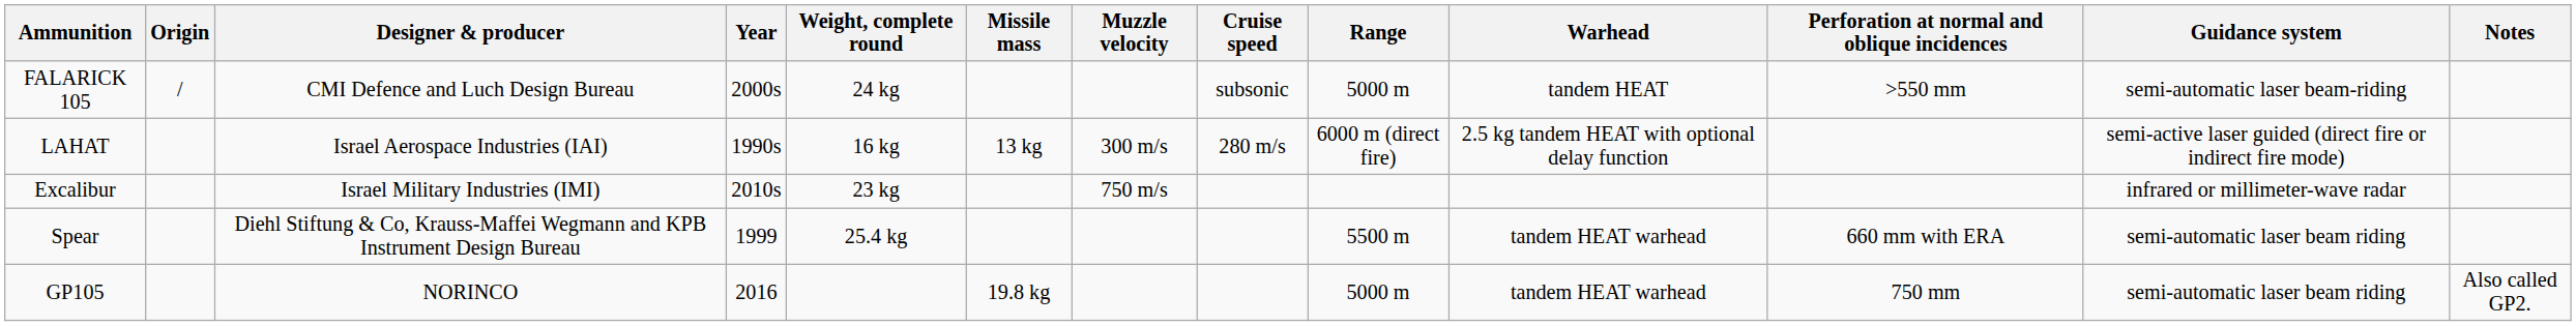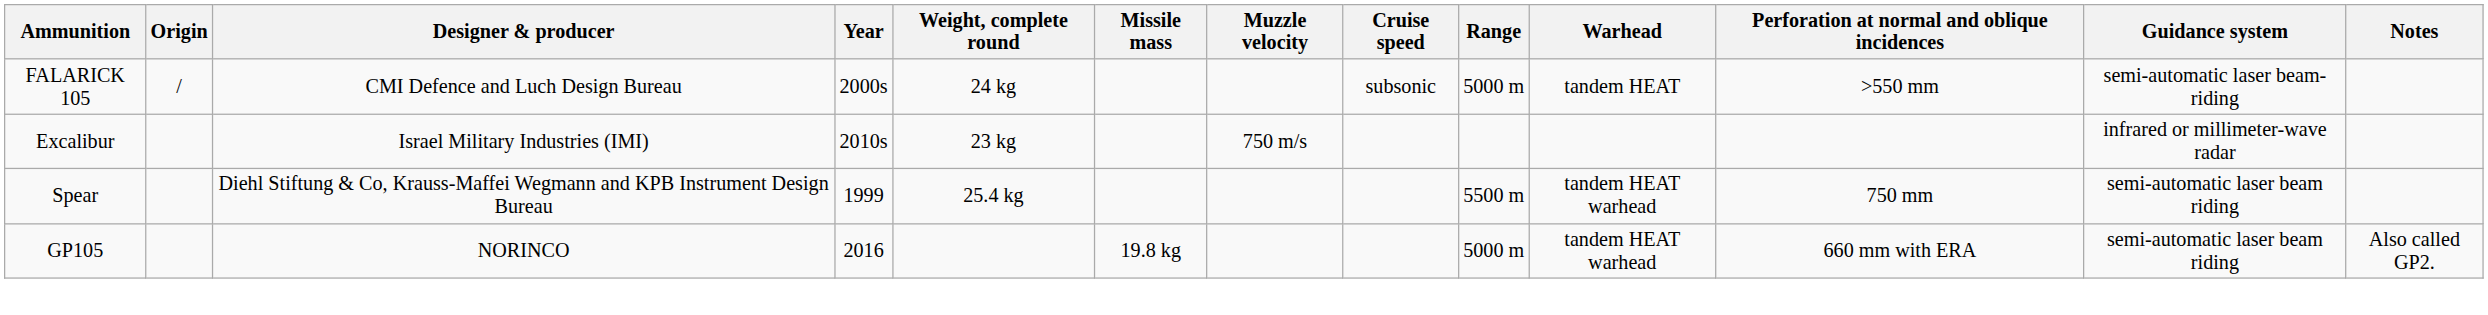 <table class="wikitable" style="text-align: center;">
 <tr>
 <th>Ammunition</th>
 <th>Origin</th>
 <th>Designer & producer</th>
 <th>Year</th>
 <th>Weight, complete round</th>
 <th>Missile mass</th>
 <th>Muzzle velocity</th>
 <th>Cruise speed</th>
 <th>Range</th>
 <th>Warhead</th>
 <th>Perforation at normal and oblique incidences</th>
 <th>Guidance system</th>
 <th>Notes</th>
 </tr>
 <tr>
 <td>FALARICK 105</td>
 <td>/</td>
 <td>CMI Defence and Luch Design Bureau</td>
 <td>2000s</td>
 <td>24 kg</td>
 <td></td>
 <td></td>
 <td>subsonic</td>
 <td>5000 m</td>
 <td>tandem HEAT</td>
 <td>>550 mm</td>
 <td>semi-automatic laser beam-riding</td>
 <td></td>
 </tr>
 <tr>
-<td>LAHAT</td>
-<td></td>
-<td>Israel Aerospace Industries (IAI)</td>
-<td>1990s</td>
-<td>16 kg</td>
-<td>13 kg</td>
-<td>300 m/s</td>
-<td>280 m/s</td>
-<td>6000 m (direct fire)</td>
-<td>2.5 kg tandem HEAT with optional delay function</td>
-<td></td>
-<td>semi-active laser guided (direct fire or indirect fire mode)</td>
-<td></td>
-</tr>
-<tr>
 <td>Excalibur</td>
 <td></td>
 <td>Israel Military Industries (IMI)</td>
 <td>2010s</td>
 <td>23 kg</td>
 <td></td>
 <td>750 m/s</td>
 <td></td>
 <td></td>
 <td></td>
 <td></td>
 <td>infrared or millimeter-wave radar</td>
 <td></td>
 </tr>
 <tr>
 <td>Spear</td>
 <td></td>
 <td>Diehl Stiftung & Co, Krauss-Maffei Wegmann and KPB Instrument Design Bureau</td>
 <td>1999</td>
 <td>25.4 kg</td>
 <td></td>
 <td></td>
 <td></td>
 <td>5500 m</td>
 <td>tandem HEAT warhead</td>
-<td>660 mm with ERA</td>
+<td>750 mm</td>
 <td>semi-automatic laser beam riding</td>
 <td></td>
 </tr>
 <tr>
 <td>GP105</td>
 <td></td>
 <td>NORINCO</td>
 <td>2016</td>
 <td></td>
 <td>19.8 kg</td>
 <td></td>
 <td></td>
 <td>5000 m</td>
 <td>tandem HEAT warhead</td>
-<td>750 mm</td>
+<td>660 mm with ERA</td>
 <td>semi-automatic laser beam riding</td>
 <td>Also called GP2.</td>
 </tr>
 </table>
